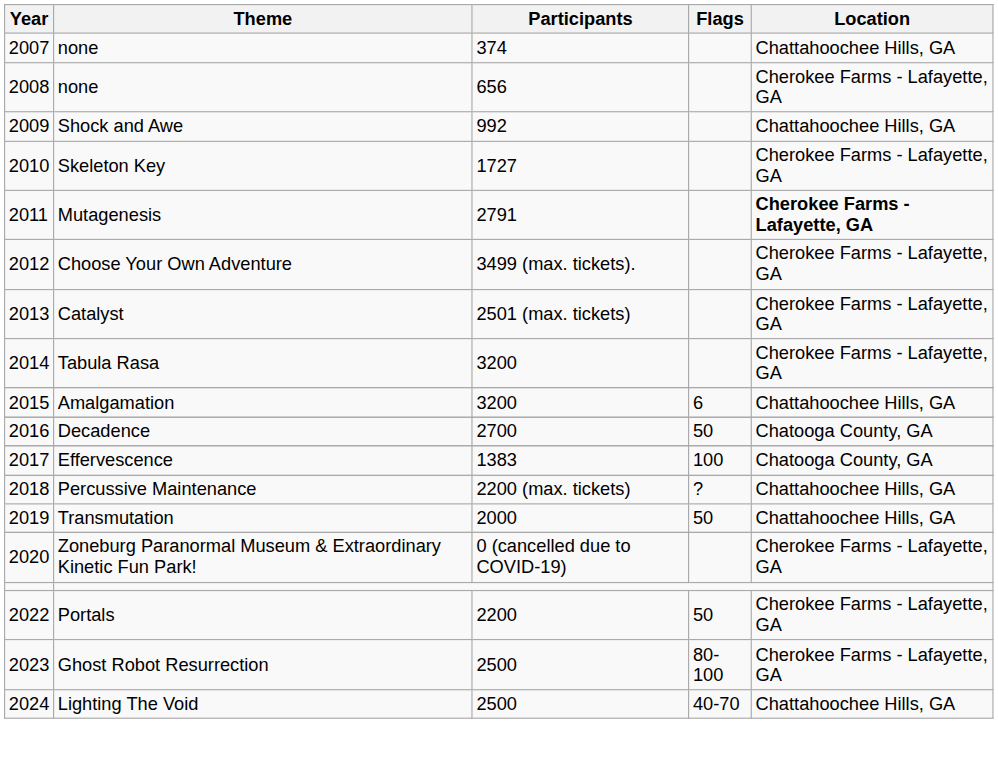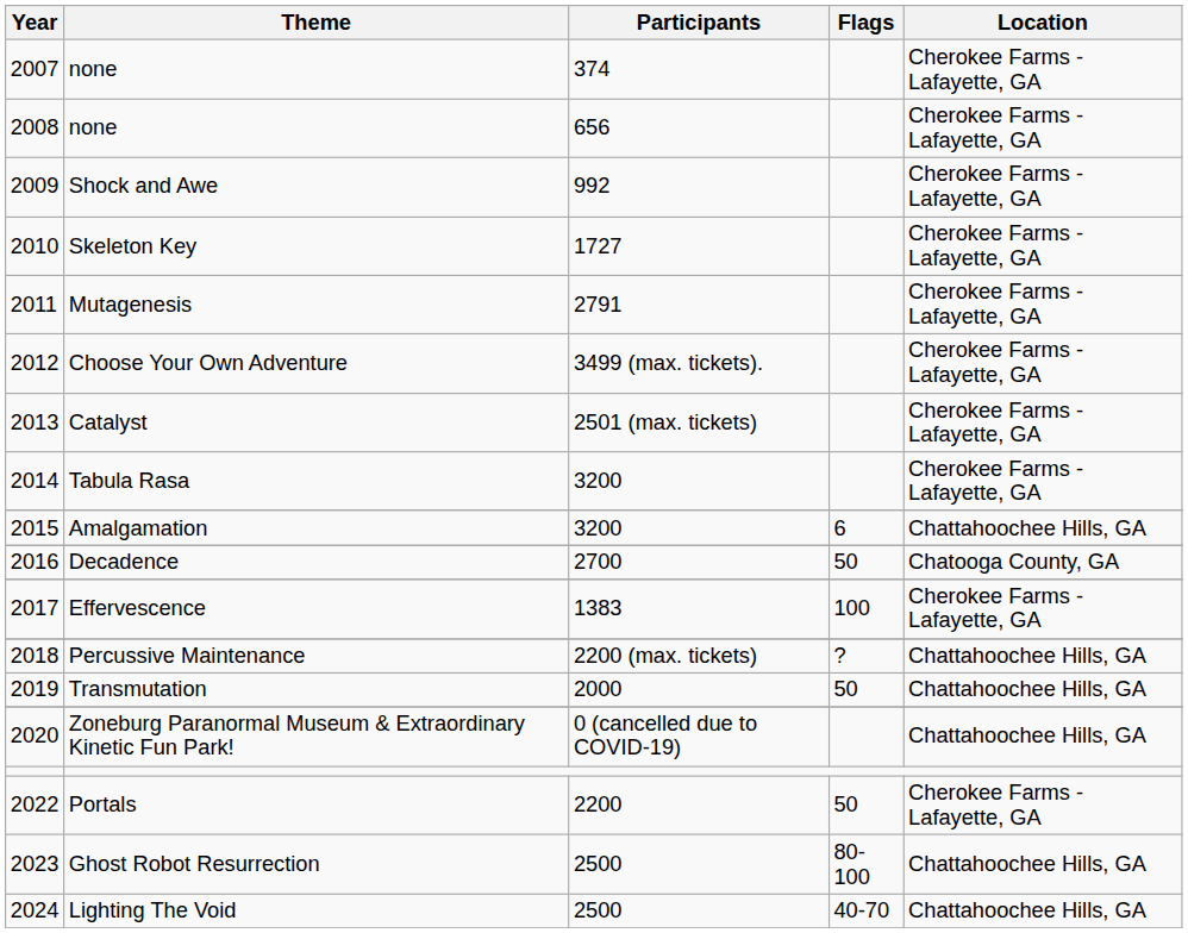 <table class="wikitable">
 <tr>
 <th>Year</th>
 <th>Theme</th>
 <th>Participants</th>
 <th>Flags</th>
 <th>Location</th>
 </tr>
 <tr>
 <td>2007</td>
 <td>none</td>
 <td>374</td>
 <td></td>
-<td>Chattahoochee Hills, GA</td>
+<td>Cherokee Farms - Lafayette, GA</td>
 </tr>
 <tr>
 <td>2008</td>
 <td>none</td>
 <td>656</td>
 <td></td>
 <td>Cherokee Farms - Lafayette, GA</td>
 </tr>
 <tr>
 <td>2009</td>
 <td>Shock and Awe</td>
 <td>992</td>
 <td></td>
-<td>Chattahoochee Hills, GA</td>
+<td>Cherokee Farms - Lafayette, GA</td>
 </tr>
 <tr>
 <td>2010</td>
 <td>Skeleton Key</td>
 <td>1727</td>
 <td></td>
 <td>Cherokee Farms - Lafayette, GA</td>
 </tr>
 <tr>
 <td>2011</td>
 <td>Mutagenesis</td>
 <td>2791</td>
 <td></td>
-<td><strong>Cherokee Farms - Lafayette, GA</strong></td>
+<td>Cherokee Farms - Lafayette, GA</td>
 </tr>
 <tr>
 <td>2012</td>
 <td>Choose Your Own Adventure</td>
 <td>3499 (max. tickets).</td>
 <td></td>
 <td>Cherokee Farms - Lafayette, GA</td>
 </tr>
 <tr>
 <td>2013</td>
 <td>Catalyst</td>
 <td>2501 (max. tickets)</td>
 <td></td>
 <td>Cherokee Farms - Lafayette, GA</td>
 </tr>
 <tr>
 <td>2014</td>
 <td>Tabula Rasa</td>
 <td>3200</td>
 <td></td>
 <td>Cherokee Farms - Lafayette, GA</td>
 </tr>
 <tr>
 </tr>
 <tr>
 <td>2015</td>
 <td>Amalgamation</td>
 <td>3200</td>
 <td>6</td>
 <td>Chattahoochee Hills, GA</td>
 </tr>
 <tr>
 </tr>
 <tr>
 <td>2016</td>
 <td>Decadence</td>
 <td>2700</td>
 <td>50</td>
 <td>Chatooga County, GA</td>
 </tr>
 <tr>
 </tr>
 <tr>
 <td>2017</td>
 <td>Effervescence</td>
 <td>1383</td>
 <td>100</td>
-<td>Chatooga County, GA</td>
+<td>Cherokee Farms - Lafayette, GA</td>
 </tr>
 <tr>
 </tr>
 <tr>
 <td>2018</td>
 <td>Percussive Maintenance</td>
 <td>2200 (max. tickets)</td>
 <td>?</td>
 <td>Chattahoochee Hills, GA</td>
 </tr>
 <tr>
 <td>2019</td>
 <td>Transmutation</td>
 <td>2000</td>
 <td>50</td>
 <td>Chattahoochee Hills, GA</td>
 </tr>
 <tr>
 </tr>
 <tr>
 <td>2020</td>
 <td>Zoneburg Paranormal Museum & Extraordinary Kinetic Fun Park!</td>
 <td>0 (cancelled due to COVID-19)</td>
 <td></td>
-<td>Cherokee Farms - Lafayette, GA</td>
+<td>Chattahoochee Hills, GA</td>
 </tr>
 <tr>
 <td></td>
 </tr>
 <tr>
 <td>2022</td>
 <td>Portals</td>
 <td>2200</td>
 <td>50</td>
 <td>Cherokee Farms - Lafayette, GA</td>
 </tr>
 <tr>
 <td>2023</td>
 <td>Ghost Robot Resurrection</td>
 <td>2500</td>
 <td>80-100</td>
-<td>Cherokee Farms - Lafayette, GA</td>
+<td>Chattahoochee Hills, GA</td>
 </tr>
 <tr>
 <td>2024</td>
 <td>Lighting The Void</td>
 <td>2500</td>
 <td>40-70</td>
 <td>Chattahoochee Hills, GA</td>
 </tr>
 </table>
